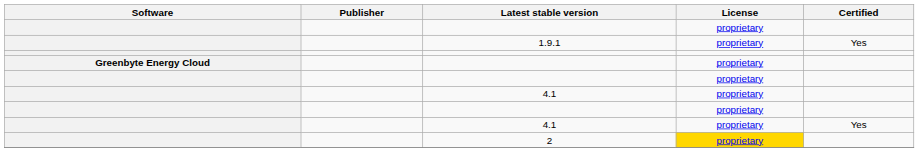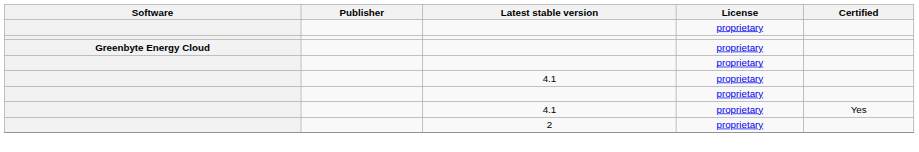 <table class="wikitable sortable" style="font-size: 85%; border: gray solid 1px; border-collapse: collapse; text-align: center; width: 100%;">
 <tr>
 <th>Software</th>
 <th>Publisher</th>
 <th>Latest stable version</th>
 <th>License</th>
 <th>Certified</th>
 </tr>
 <tr>
 <th></th>
 <td></td>
 <td></td>
 <td><a href='#'>proprietary</a></td>
 <td></td>
-</tr>
-<tr>
-<th></th>
-<td></td>
-<td>1.9.1</td>
-<td><a href='#'>proprietary</a></td>
-<td>Yes</td>
 </tr>
 <tr>
 <th></th>
 <td></td>
 <td></td>
 <td></td>
 <td></td>
 </tr>
 <tr>
 <th>Greenbyte Energy Cloud</th>
 <td></td>
 <td></td>
 <td><a href='#'>proprietary</a></td>
 <td></td>
 </tr>
 <tr>
 <th></th>
 <td></td>
 <td></td>
 <td><a href='#'>proprietary</a></td>
 <td></td>
 </tr>
 <tr>
 <th></th>
 <td></td>
 <td>4.1</td>
 <td><a href='#'>proprietary</a></td>
 <td></td>
 </tr>
 <tr>
 <th></th>
 <td></td>
 <td></td>
 <td><a href='#'>proprietary</a></td>
 <td></td>
 </tr>
 <tr>
 <th></th>
 <td></td>
 <td>4.1</td>
 <td><a href='#'>proprietary</a></td>
 <td>Yes</td>
 </tr>
 <tr>
 <th></th>
 <td></td>
 <td>2</td>
-<td style="background: gold;"><a href='#'>proprietary</a></td>
+<td><a href='#'>proprietary</a></td>
 <td></td>
 </tr>
 <tr>
 </tr>
 </table>
